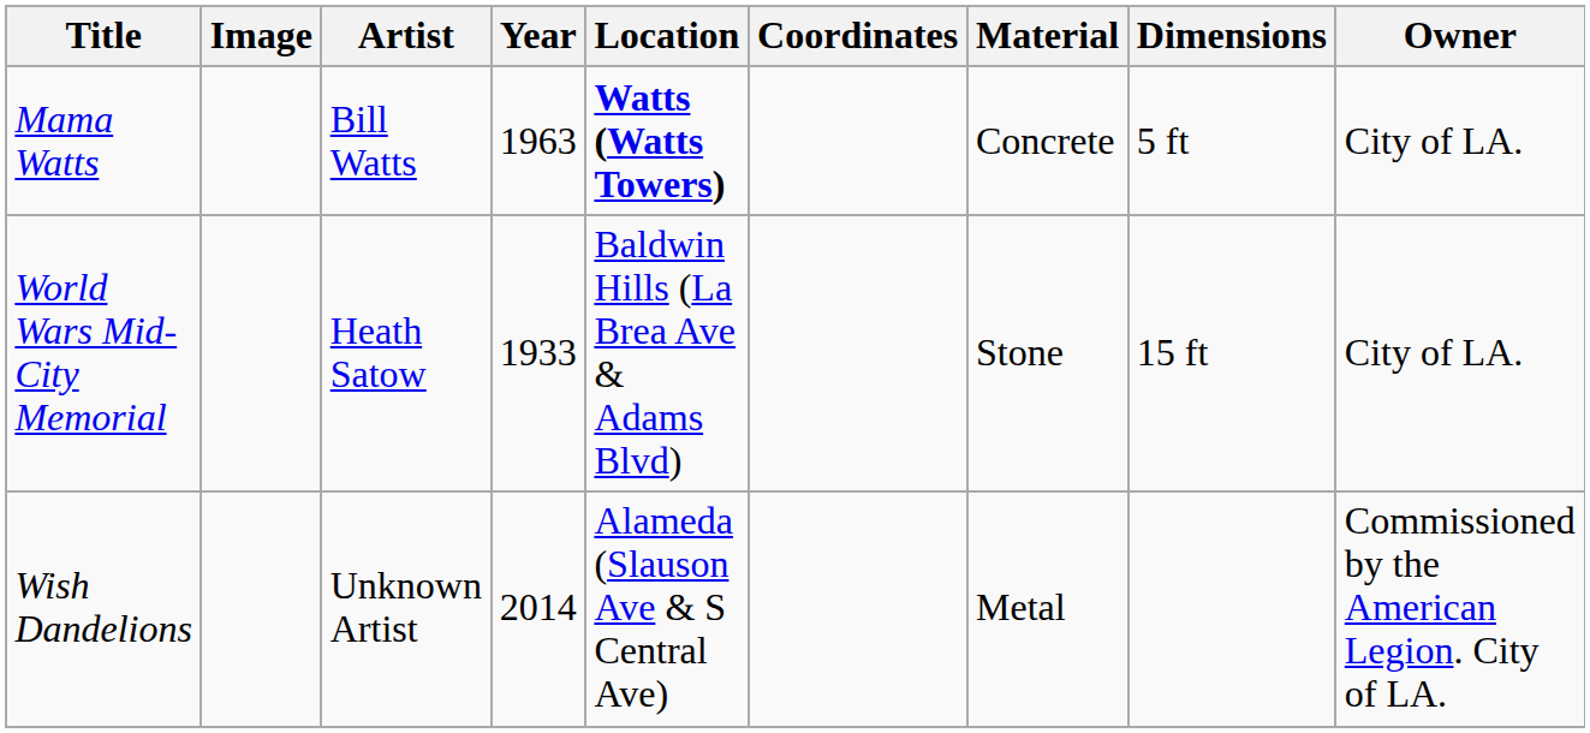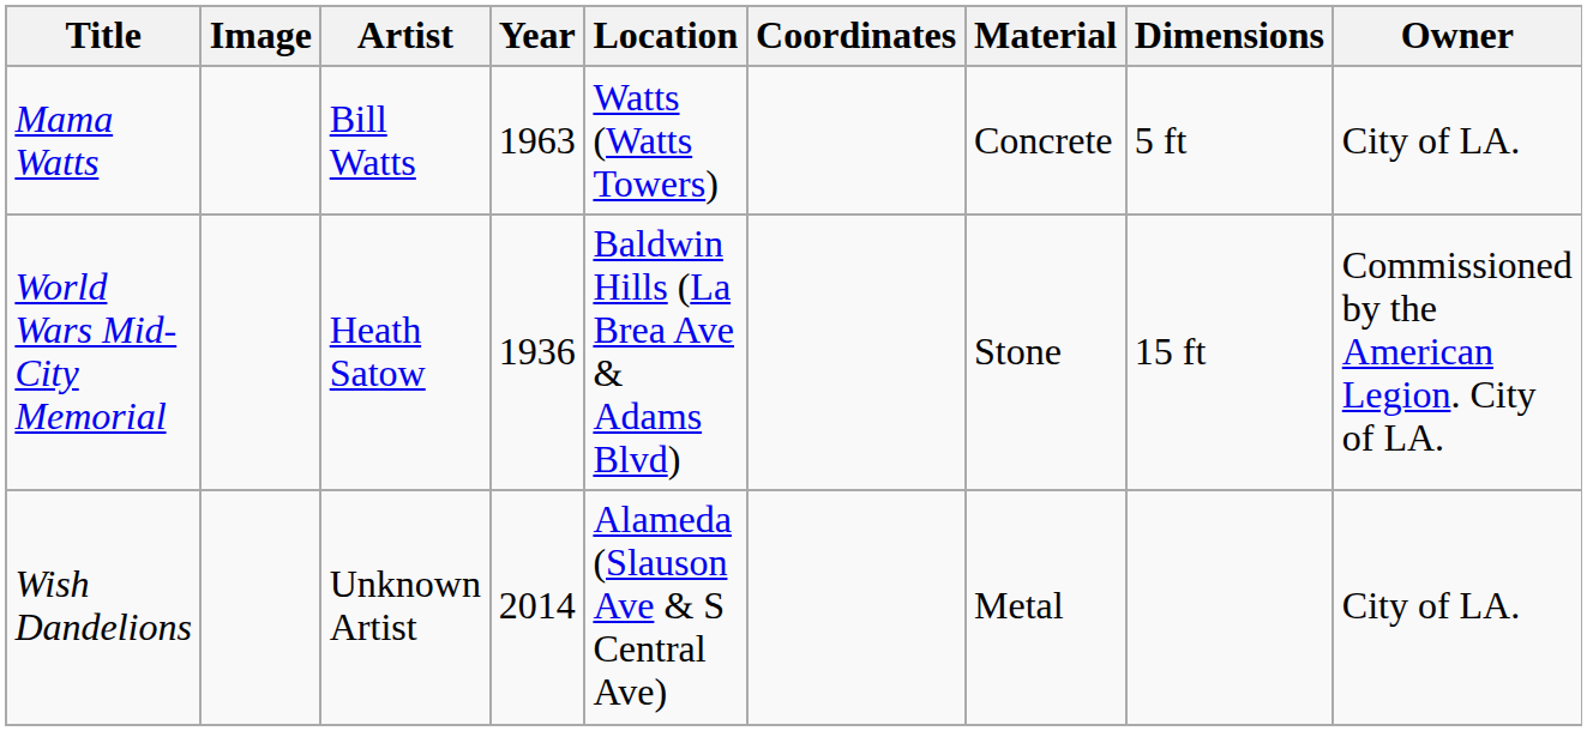 <table class="wikitable sortable">
 <tr>
 <th>Title</th>
 <th>Image</th>
 <th>Artist</th>
 <th>Year</th>
 <th>Location</th>
 <th>Coordinates</th>
 <th>Material</th>
 <th>Dimensions</th>
 <th>Owner</th>
 </tr>
 <tr>
 </tr>
 <tr>
 <td><em><a href='#'>Mama Watts</a></em></td>
 <td></td>
 <td><a href='#'>Bill Watts</a></td>
 <td>1963</td>
-<td><strong><a href='#'>Watts</a> (<a href='#'>Watts Towers</a>)</strong></td>
+<td><a href='#'>Watts</a> (<a href='#'>Watts Towers</a>)</td>
 <td><small></small></td>
 <td>Concrete</td>
 <td>5 ft</td>
 <td>City of LA.</td>
 </tr>
 <tr>
 <td><em><a href='#'>World Wars Mid-City Memorial</a></em></td>
 <td></td>
 <td><a href='#'>Heath Satow</a></td>
-<td>1933</td>
+<td>1936</td>
 <td><a href='#'>Baldwin Hills</a> (<a href='#'>La Brea Ave</a> & <a href='#'>Adams Blvd</a>)</td>
 <td><small></small></td>
 <td>Stone</td>
 <td>15 ft</td>
-<td>City of LA.</td>
+<td>Commissioned by the <a href='#'>American Legion</a>. City of LA.</td>
 </tr>
 <tr>
 <td><em>Wish Dandelions</em></td>
 <td></td>
 <td>Unknown Artist</td>
 <td>2014</td>
 <td><a href='#'>Alameda</a> (<a href='#'>Slauson Ave</a> & S Central Ave)</td>
 <td><small></small></td>
 <td>Metal</td>
 <td></td>
-<td>Commissioned by the <a href='#'>American Legion</a>. City of LA.</td>
+<td>City of LA.</td>
 </tr>
 </table>
